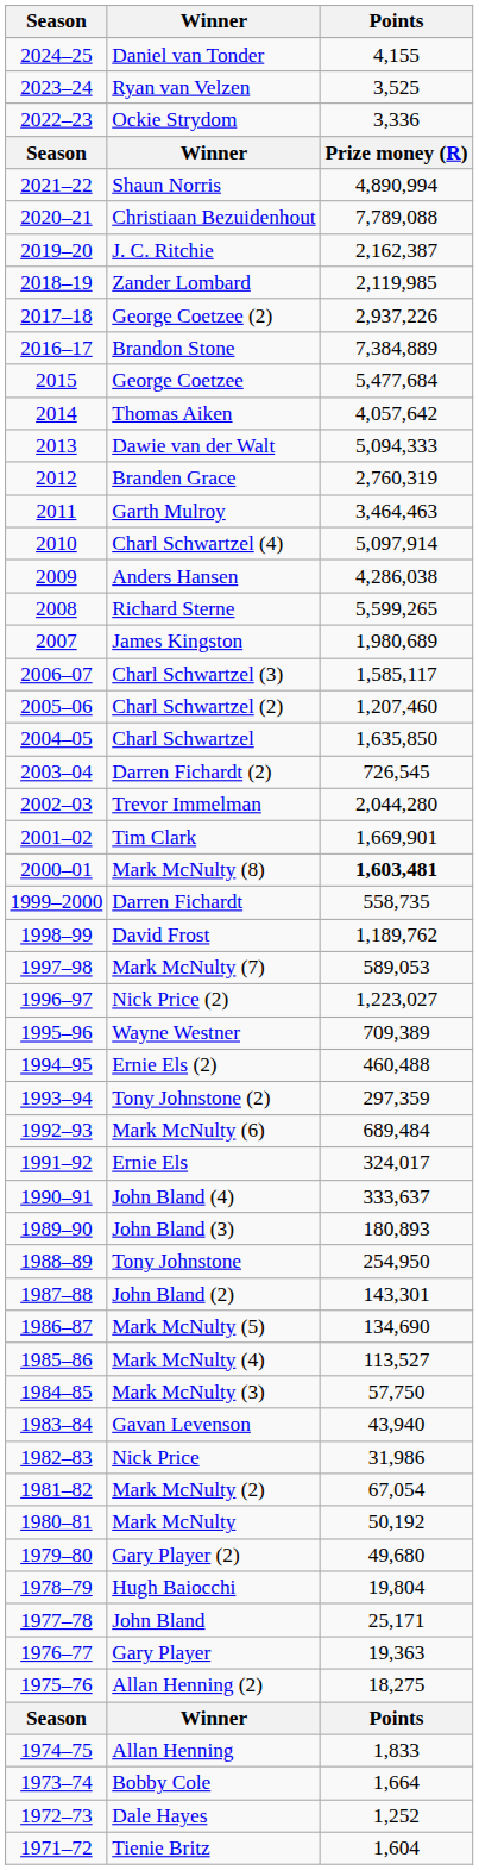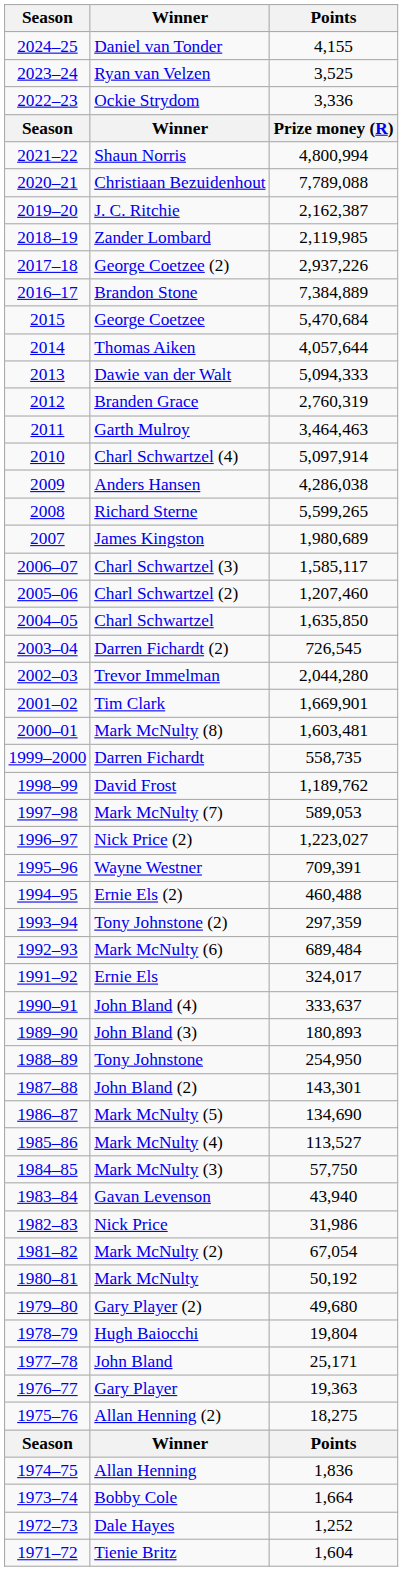 <table class="wikitable">
 <tr>
 <th>Season</th>
 <th>Winner</th>
 <th>Points</th>
 </tr>
 <tr>
 <td align=center><a href='#'>2024–25</a></td>
 <td> <a href='#'>Daniel van Tonder</a></td>
 <td align=center>4,155</td>
 </tr>
 <tr>
 <td align=center><a href='#'>2023–24</a></td>
 <td> <a href='#'>Ryan van Velzen</a></td>
 <td align=center>3,525</td>
 </tr>
 <tr>
 <td align=center><a href='#'>2022–23</a></td>
 <td> <a href='#'>Ockie Strydom</a></td>
 <td align=center>3,336</td>
 </tr>
 <tr>
 <th>Season</th>
 <th>Winner</th>
 <th>Prize money (<a href='#'>R</a>)</th>
 </tr>
 <tr>
 <td align=center><a href='#'>2021–22</a></td>
 <td> <a href='#'>Shaun Norris</a></td>
-<td align=center>4,890,994</td>
+<td align=center>4,800,994</td>
 </tr>
 <tr>
 <td align=center><a href='#'>2020–21</a></td>
 <td> <a href='#'>Christiaan Bezuidenhout</a></td>
 <td align=center>7,789,088</td>
 </tr>
 <tr>
 <td align=center><a href='#'>2019–20</a></td>
 <td> <a href='#'>J. C. Ritchie</a></td>
 <td align=center>2,162,387</td>
 </tr>
 <tr>
 <td align=center><a href='#'>2018–19</a></td>
 <td> <a href='#'>Zander Lombard</a></td>
 <td align=center>2,119,985</td>
 </tr>
 <tr>
 <td align=center><a href='#'>2017–18</a></td>
 <td> <a href='#'>George Coetzee</a> (2)</td>
 <td align=center>2,937,226</td>
 </tr>
 <tr>
 <td align=center><a href='#'>2016–17</a></td>
 <td> <a href='#'>Brandon Stone</a></td>
 <td align=center>7,384,889</td>
 </tr>
 <tr>
 <td align=center><a href='#'>2015</a></td>
 <td> <a href='#'>George Coetzee</a></td>
-<td align=center>5,477,684</td>
+<td align=center>5,470,684</td>
 </tr>
 <tr>
 <td align=center><a href='#'>2014</a></td>
 <td> <a href='#'>Thomas Aiken</a></td>
-<td align=center>4,057,642</td>
+<td align=center>4,057,644</td>
 </tr>
 <tr>
 <td align=center><a href='#'>2013</a></td>
 <td> <a href='#'>Dawie van der Walt</a></td>
 <td align=center>5,094,333</td>
 </tr>
 <tr>
 <td align=center><a href='#'>2012</a></td>
 <td> <a href='#'>Branden Grace</a></td>
 <td align=center>2,760,319</td>
 </tr>
 <tr>
 <td align=center><a href='#'>2011</a></td>
 <td> <a href='#'>Garth Mulroy</a></td>
 <td align=center>3,464,463</td>
 </tr>
 <tr>
 <td align=center><a href='#'>2010</a></td>
 <td> <a href='#'>Charl Schwartzel</a> (4)</td>
 <td align=center>5,097,914</td>
 </tr>
 <tr>
 <td align=center><a href='#'>2009</a></td>
 <td> <a href='#'>Anders Hansen</a></td>
 <td align=center>4,286,038</td>
 </tr>
 <tr>
 <td align=center><a href='#'>2008</a></td>
 <td> <a href='#'>Richard Sterne</a></td>
 <td align=center>5,599,265</td>
 </tr>
 <tr>
 <td align=center><a href='#'>2007</a></td>
 <td> <a href='#'>James Kingston</a></td>
 <td align=center>1,980,689</td>
 </tr>
 <tr>
 <td align=center><a href='#'>2006–07</a></td>
 <td> <a href='#'>Charl Schwartzel</a> (3)</td>
 <td align=center>1,585,117</td>
 </tr>
 <tr>
 <td align=center><a href='#'>2005–06</a></td>
 <td> <a href='#'>Charl Schwartzel</a> (2)</td>
 <td align=center>1,207,460</td>
 </tr>
 <tr>
 <td align=center><a href='#'>2004–05</a></td>
 <td> <a href='#'>Charl Schwartzel</a></td>
 <td align=center>1,635,850</td>
 </tr>
 <tr>
 <td align=center><a href='#'>2003–04</a></td>
 <td> <a href='#'>Darren Fichardt</a> (2)</td>
 <td align=center>726,545</td>
 </tr>
 <tr>
 <td align=center><a href='#'>2002–03</a></td>
 <td> <a href='#'>Trevor Immelman</a></td>
 <td align=center>2,044,280</td>
 </tr>
 <tr>
 <td align=center><a href='#'>2001–02</a></td>
 <td> <a href='#'>Tim Clark</a></td>
 <td align=center>1,669,901</td>
 </tr>
 <tr>
 <td align=center><a href='#'>2000–01</a></td>
 <td> <a href='#'>Mark McNulty</a> (8)</td>
-<td align=center><strong>1,603,481</strong></td>
+<td align=center>1,603,481</td>
 </tr>
 <tr>
 <td align=center><a href='#'>1999–2000</a></td>
 <td> <a href='#'>Darren Fichardt</a></td>
 <td align=center>558,735</td>
 </tr>
 <tr>
 <td align=center><a href='#'>1998–99</a></td>
 <td> <a href='#'>David Frost</a></td>
 <td align=center>1,189,762</td>
 </tr>
 <tr>
 <td align=center><a href='#'>1997–98</a></td>
 <td> <a href='#'>Mark McNulty</a> (7)</td>
 <td align=center>589,053</td>
 </tr>
 <tr>
 <td align=center><a href='#'>1996–97</a></td>
 <td> <a href='#'>Nick Price</a> (2)</td>
 <td align=center>1,223,027</td>
 </tr>
 <tr>
 <td align=center><a href='#'>1995–96</a></td>
 <td> <a href='#'>Wayne Westner</a></td>
-<td align=center>709,389</td>
+<td align=center>709,391</td>
 </tr>
 <tr>
 <td align=center><a href='#'>1994–95</a></td>
 <td> <a href='#'>Ernie Els</a> (2)</td>
 <td align=center>460,488</td>
 </tr>
 <tr>
 <td align=center><a href='#'>1993–94</a></td>
 <td> <a href='#'>Tony Johnstone</a> (2)</td>
 <td align=center>297,359</td>
 </tr>
 <tr>
 <td align=center><a href='#'>1992–93</a></td>
 <td> <a href='#'>Mark McNulty</a> (6)</td>
 <td align=center>689,484</td>
 </tr>
 <tr>
 <td align=center><a href='#'>1991–92</a></td>
 <td> <a href='#'>Ernie Els</a></td>
 <td align=center>324,017</td>
 </tr>
 <tr>
 <td align=center><a href='#'>1990–91</a></td>
 <td> <a href='#'>John Bland</a> (4)</td>
 <td align=center>333,637</td>
 </tr>
 <tr>
 <td align=center><a href='#'>1989–90</a></td>
 <td> <a href='#'>John Bland</a> (3)</td>
 <td align=center>180,893</td>
 </tr>
 <tr>
 <td align=center><a href='#'>1988–89</a></td>
 <td> <a href='#'>Tony Johnstone</a></td>
 <td align=center>254,950</td>
 </tr>
 <tr>
 <td align=center><a href='#'>1987–88</a></td>
 <td> <a href='#'>John Bland</a> (2)</td>
 <td align=center>143,301</td>
 </tr>
 <tr>
 <td align=center><a href='#'>1986–87</a></td>
 <td> <a href='#'>Mark McNulty</a> (5)</td>
 <td align=center>134,690</td>
 </tr>
 <tr>
 <td align=center><a href='#'>1985–86</a></td>
 <td> <a href='#'>Mark McNulty</a> (4)</td>
 <td align=center>113,527</td>
 </tr>
 <tr>
 <td align=center><a href='#'>1984–85</a></td>
 <td> <a href='#'>Mark McNulty</a> (3)</td>
 <td align=center>57,750</td>
 </tr>
 <tr>
 <td align=center><a href='#'>1983–84</a></td>
 <td> <a href='#'>Gavan Levenson</a></td>
 <td align=center>43,940</td>
 </tr>
 <tr>
 <td align=center><a href='#'>1982–83</a></td>
 <td> <a href='#'>Nick Price</a></td>
 <td align=center>31,986</td>
 </tr>
 <tr>
 <td align=center><a href='#'>1981–82</a></td>
 <td> <a href='#'>Mark McNulty</a> (2)</td>
 <td align=center>67,054</td>
 </tr>
 <tr>
 <td align=center><a href='#'>1980–81</a></td>
 <td> <a href='#'>Mark McNulty</a></td>
 <td align=center>50,192</td>
 </tr>
 <tr>
 <td align=center><a href='#'>1979–80</a></td>
 <td> <a href='#'>Gary Player</a> (2)</td>
 <td align=center>49,680</td>
 </tr>
 <tr>
 <td align=center><a href='#'>1978–79</a></td>
 <td> <a href='#'>Hugh Baiocchi</a></td>
 <td align=center>19,804</td>
 </tr>
 <tr>
 <td align=center><a href='#'>1977–78</a></td>
 <td> <a href='#'>John Bland</a></td>
 <td align=center>25,171</td>
 </tr>
 <tr>
 <td align=center><a href='#'>1976–77</a></td>
 <td> <a href='#'>Gary Player</a></td>
 <td align=center>19,363</td>
 </tr>
 <tr>
 <td align=center><a href='#'>1975–76</a></td>
 <td> <a href='#'>Allan Henning</a> (2)</td>
 <td align=center>18,275</td>
 </tr>
 <tr>
 <th>Season</th>
 <th>Winner</th>
 <th>Points</th>
 </tr>
 <tr>
 <td align=center><a href='#'>1974–75</a></td>
 <td> <a href='#'>Allan Henning</a></td>
-<td align=center>1,833</td>
+<td align=center>1,836</td>
 </tr>
 <tr>
 <td align=center><a href='#'>1973–74</a></td>
 <td> <a href='#'>Bobby Cole</a></td>
 <td align=center>1,664</td>
 </tr>
 <tr>
 <td align=center><a href='#'>1972–73</a></td>
 <td> <a href='#'>Dale Hayes</a></td>
 <td align=center>1,252</td>
 </tr>
 <tr>
 <td align=center><a href='#'>1971–72</a></td>
 <td> <a href='#'>Tienie Britz</a></td>
 <td align=center>1,604</td>
 </tr>
 </table>
